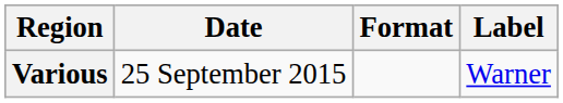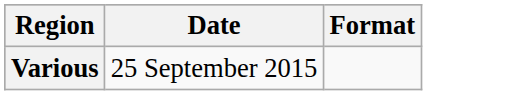 <table class="wikitable plainrowheaders">
 <tr>
 <th>Region</th>
 <th>Date</th>
 <th>Format</th>
-<th>Label</th>
 </tr>
 <tr>
 <th scope="row">Various</th>
 <td>25 September 2015</td>
 <td></td>
-<td><a href='#'>Warner</a></td>
 </tr>
 </table>
